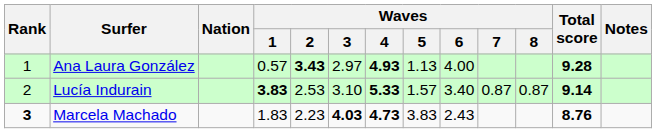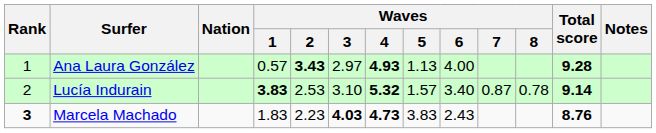 <table class="wikitable sortable" style="text-align:center">
 <tr>
 <th rowspan=2>Rank</th>
 <th rowspan=2>Surfer</th>
 <th rowspan=2>Nation</th>
 <th colspan=8>Waves</th>
 <th rowspan=2>Total<br>score</th>
 <th rowspan=2>Notes</th>
 </tr>
 <tr>
 <th>1</th>
 <th>2</th>
 <th>3</th>
 <th>4</th>
 <th>5</th>
 <th>6</th>
 <th>7</th>
 <th>8</th>
 </tr>
 <tr bgcolor=ccffcc>
 <td>1</td>
 <td align=left><a href='#'>Ana Laura González</a></td>
 <td align=left></td>
 <td>0.57</td>
 <td><strong>3.43</strong></td>
 <td>2.97</td>
 <td><strong>4.93</strong></td>
 <td>1.13</td>
 <td>4.00</td>
 <td></td>
 <td></td>
 <td><strong>9.28</strong></td>
 <td></td>
 </tr>
 <tr bgcolor=ccffcc>
 <td>2</td>
 <td align=left><a href='#'>Lucía Indurain</a></td>
 <td align=left></td>
 <td><strong>3.83</strong></td>
 <td>2.53</td>
 <td>3.10</td>
-<td><strong>5.33</strong></td>
+<td><strong>5.32</strong></td>
 <td>1.57</td>
 <td>3.40</td>
 <td>0.87</td>
-<td>0.87</td>
+<td>0.78</td>
 <td><strong>9.14</strong></td>
 <td></td>
 </tr>
 <tr>
 <td><strong>3</strong></td>
 <td align=left><a href='#'>Marcela Machado</a></td>
 <td align=left></td>
 <td>1.83</td>
 <td>2.23</td>
 <td><strong>4.03</strong></td>
 <td><strong>4.73</strong></td>
 <td>3.83</td>
 <td>2.43</td>
 <td></td>
 <td></td>
 <td><strong>8.76</strong></td>
 <td></td>
 </tr>
 </table>
